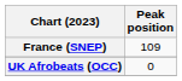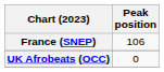 <table class="wikitable sortable plainrowheaders" style="text-align:center">
 <tr>
 <th scope="col">Chart (2023)</th>
 <th scope="col">Peak<br>position</th>
 </tr>
 <tr>
 <th scope="row">France (<a href='#'>SNEP</a>)</th>
-<td>109</td>
+<td>106</td>
 </tr>
 <tr>
 </tr>
 <tr>
 </tr>
 <tr>
 </tr>
 <tr>
 <th scope="row"><a href='#'>UK Afrobeats</a> (<a href='#'>OCC</a>)</th>
 <td>0</td>
 </tr>
 <tr>
 </tr>
 </table>
